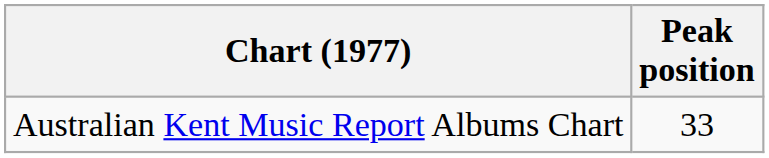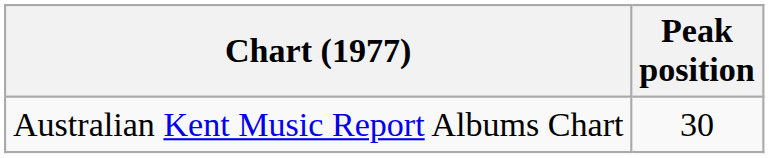 <table class="wikitable">
 <tr>
 <th>Chart (1977)</th>
 <th>Peak<br>position</th>
 </tr>
 <tr>
 <td>Australian <a href='#'>Kent Music Report</a> Albums Chart</td>
-<td align="center">33</td>
+<td align="center">30</td>
 </tr>
 </table>
